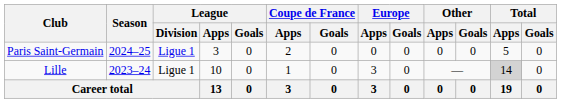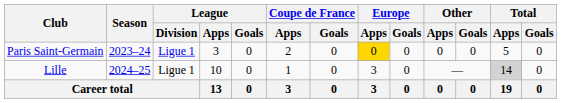 <table class="wikitable" style="text-align: center">
 <tr>
 <th rowspan="2">Club</th>
 <th rowspan="2">Season</th>
 <th colspan="3">League</th>
 <th colspan="2"><a href='#'>Coupe de France</a></th>
 <th colspan="2"><a href='#'>Europe</a></th>
 <th colspan="2">Other</th>
 <th colspan="2">Total</th>
 </tr>
 <tr>
 <th>Division</th>
 <th>Apps</th>
 <th>Goals</th>
 <th>Apps</th>
 <th>Goals</th>
 <th>Apps</th>
 <th>Goals</th>
 <th>Apps</th>
 <th>Goals</th>
 <th>Apps</th>
 <th>Goals</th>
 </tr>
 <tr>
 <td><a href='#'>Paris Saint-Germain</a></td>
-<td><a href='#'>2024–25</a></td>
+<td><a href='#'>2023–24</a></td>
 <td><a href='#'>Ligue 1</a></td>
 <td>3</td>
 <td>0</td>
 <td>2</td>
 <td>0</td>
-<td>0</td>
+<td style="background: gold;">0</td>
 <td>0</td>
 <td>0</td>
 <td>0</td>
 <td>5</td>
 <td>0</td>
 </tr>
 <tr>
 <td><a href='#'>Lille</a></td>
-<td><a href='#'>2023–24</a></td>
+<td><a href='#'>2024–25</a></td>
 <td>Ligue 1</td>
 <td>10</td>
 <td>0</td>
 <td>1</td>
 <td>0</td>
 <td>3</td>
 <td>0</td>
 <td colspan="2">—</td>
 <td style="background: lightgrey;">14</td>
 <td>0</td>
 </tr>
 <tr>
 <th colspan="3">Career total</th>
 <th>13</th>
 <th>0</th>
 <th>3</th>
 <th>0</th>
 <th>3</th>
 <th>0</th>
 <th>0</th>
 <th>0</th>
 <th>19</th>
 <th>0</th>
 </tr>
 </table>
